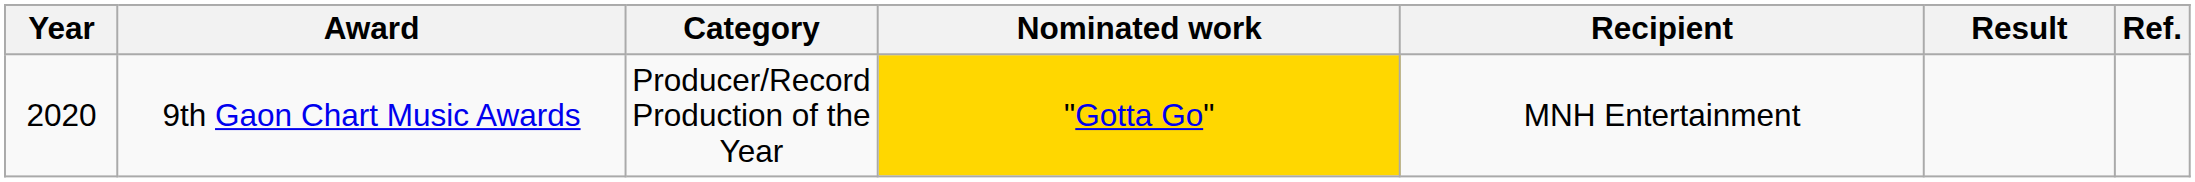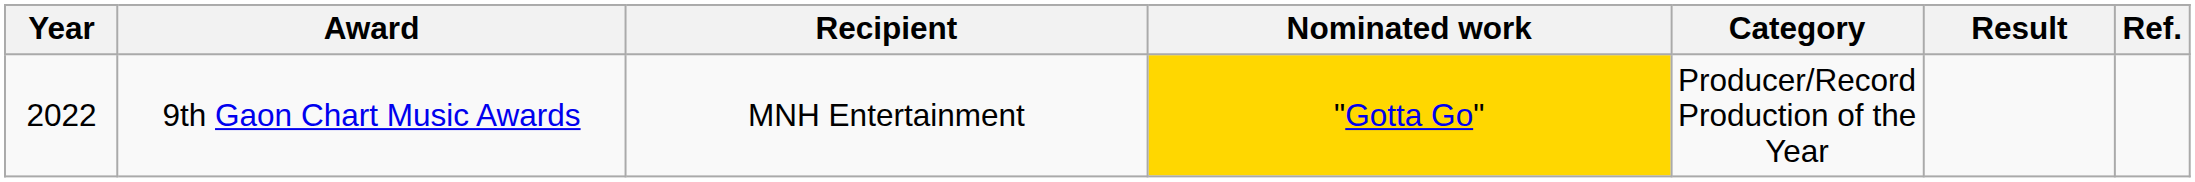 <table class="wikitable" style="text-align:center">
 <tr>
 <th width="50">Year</th>
 <th width="250">Award</th>
+<th width="258">Recipient</th>
+<th width="258">Nominated work</th>
 <th width="50">Category</th>
-<th width="258">Nominated work</th>
-<th width="258">Recipient</th>
 <th width="90">Result</th>
 <th>Ref.</th>
 </tr>
 <tr>
-<td rowspan="1">2020</td>
+<td rowspan="1">2022</td>
 <td>9th <a href='#'>Gaon Chart Music Awards</a></td>
+<td>MNH Entertainment</td>
+<td style="background: gold;">"<a href='#'>Gotta Go</a>"</td>
 <td>Producer/Record Production of the Year</td>
-<td style="background: gold;">"<a href='#'>Gotta Go</a>"</td>
-<td>MNH Entertainment</td>
 <td></td>
 <td rowspan="1"></td>
 </tr>
 </table>
